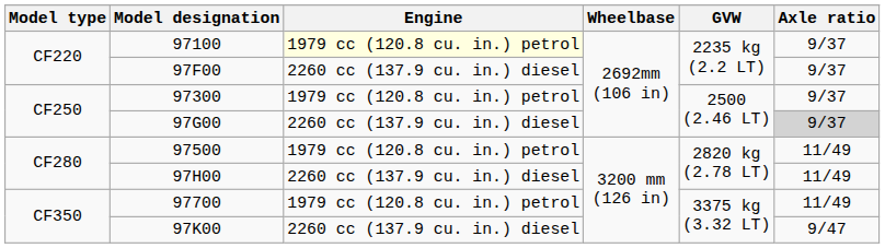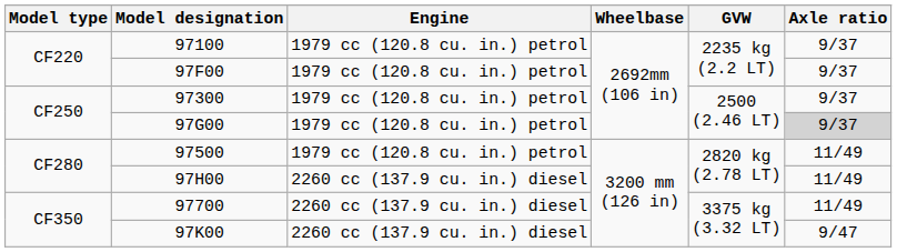 <table class="wikitable" style="text-align:center; font-size:100%;">
 <tr>
 </tr>
 <tr>
 <th>Model type</th>
 <th>Model designation</th>
 <th>Engine</th>
 <th>Wheelbase</th>
 <th>GVW</th>
 <th>Axle ratio</th>
 </tr>
 <tr>
 <td rowspan="2">CF220</td>
 <td>97100</td>
-<td style="background: lightyellow;">1979 cc (120.8 cu. in.) petrol</td>
+<td>1979 cc (120.8 cu. in.) petrol</td>
 <td rowspan="4">2692mm<br>(106 in)</td>
 <td rowspan="2">2235 kg<br>(2.2 LT)</td>
 <td>9/37</td>
 </tr>
 <tr>
 <td>97F00</td>
-<td>2260 cc (137.9 cu. in.) diesel</td>
+<td>1979 cc (120.8 cu. in.) petrol</td>
 <td>9/37</td>
 </tr>
 <tr>
 <td rowspan="2">CF250</td>
 <td>97300</td>
 <td>1979 cc (120.8 cu. in.) petrol</td>
 <td rowspan="2">2500<br>(2.46 LT)</td>
 <td>9/37</td>
 </tr>
 <tr>
 <td>97G00</td>
-<td>2260 cc (137.9 cu. in.) diesel</td>
+<td>1979 cc (120.8 cu. in.) petrol</td>
 <td style="background: lightgrey;">9/37</td>
 </tr>
 <tr>
 <td rowspan="2">CF280</td>
 <td>97500</td>
 <td>1979 cc (120.8 cu. in.) petrol</td>
 <td rowspan="4">3200 mm<br>(126 in)</td>
 <td rowspan="2">2820 kg<br>(2.78 LT)</td>
 <td>11/49</td>
 </tr>
 <tr>
 <td>97H00</td>
 <td>2260 cc (137.9 cu. in.) diesel</td>
 <td>11/49</td>
 </tr>
 <tr>
 <td rowspan="2">CF350</td>
 <td>97700</td>
-<td>1979 cc (120.8 cu. in.) petrol</td>
+<td>2260 cc (137.9 cu. in.) diesel</td>
 <td rowspan="2">3375 kg<br>(3.32 LT)</td>
 <td>11/49</td>
 </tr>
 <tr>
 <td>97K00</td>
 <td>2260 cc (137.9 cu. in.) diesel</td>
 <td>9/47</td>
 </tr>
 </table>
